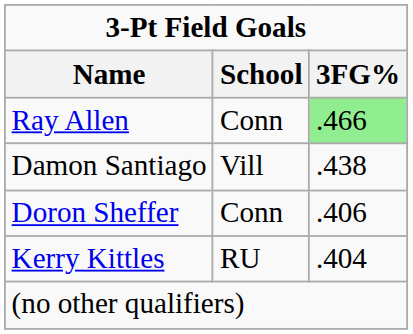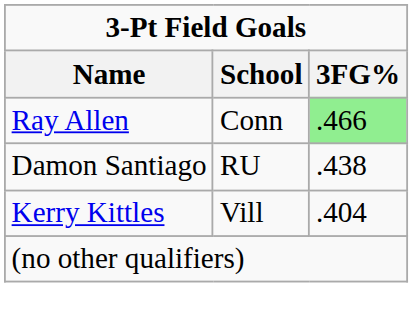 <table class="wikitable">
 <tr>
 <td colspan=3 style="text-align:center;"><strong>3-Pt Field Goals</strong></td>
 </tr>
 <tr>
 <th>Name</th>
 <th>School</th>
 <th>3FG%</th>
 </tr>
 <tr>
 <td><a href='#'>Ray Allen</a></td>
 <td>Conn</td>
 <td style="background: lightgreen;">.466</td>
 </tr>
 <tr>
 <td>Damon Santiago</td>
-<td>Vill</td>
+<td>RU</td>
 <td>.438</td>
 </tr>
 <tr>
-<td><a href='#'>Doron Sheffer</a></td>
-<td>Conn</td>
-<td>.406</td>
-</tr>
-<tr>
 <td><a href='#'>Kerry Kittles</a></td>
-<td>RU</td>
+<td>Vill</td>
 <td>.404</td>
 </tr>
 <tr>
 <td colspan=3>(no other qualifiers)</td>
 </tr>
 </table>
